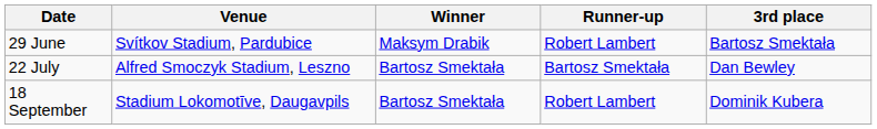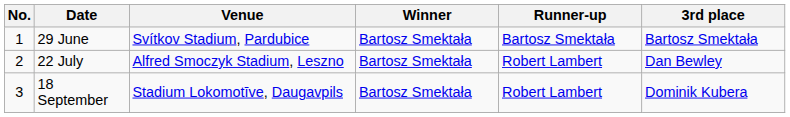 <table class="wikitable">
 <tr align=center>
+<th width=20px>No.</th>
 <th width=100px>Date</th>
 <th width=260px>Venue</th>
 <th width=160px>Winner</th>
 <th width=160px>Runner-up</th>
 <th width=160px>3rd place</th>
 </tr>
 <tr>
+<td align=center>1</td>
 <td>29 June</td>
 <td> <a href='#'>Svítkov Stadium</a>, <a href='#'>Pardubice</a></td>
-<td> <a href='#'>Maksym Drabik</a></td>
-<td> <a href='#'>Robert Lambert</a></td>
+<td> <a href='#'>Bartosz Smektała</a></td>
+<td> <a href='#'>Bartosz Smektała</a></td>
 <td> <a href='#'>Bartosz Smektała</a></td>
 </tr>
 <tr>
+<td align=center>2</td>
 <td>22 July</td>
 <td> <a href='#'>Alfred Smoczyk Stadium</a>, <a href='#'>Leszno</a></td>
 <td> <a href='#'>Bartosz Smektała</a></td>
-<td> <a href='#'>Bartosz Smektała</a></td>
+<td> <a href='#'>Robert Lambert</a></td>
 <td> <a href='#'>Dan Bewley</a></td>
 </tr>
 <tr>
+<td align=center>3</td>
 <td>18 September</td>
 <td> <a href='#'>Stadium Lokomotīve</a>, <a href='#'>Daugavpils</a></td>
 <td> <a href='#'>Bartosz Smektała</a></td>
 <td> <a href='#'>Robert Lambert</a></td>
 <td> <a href='#'>Dominik Kubera</a></td>
 </tr>
 </table>
